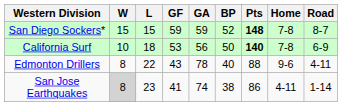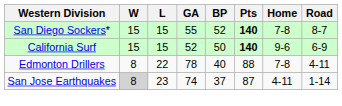 <table class="wikitable"  style="width:470px; font-size:95%; text-align:center;">
 <tr>
 <th style="width:30%;">Western Division</th>
 <th style="width:7.5%;">W</th>
 <th style="width:7.5%;">L</th>
-<th style="width:7.5%;">GF</th>
 <th style="width:7.5%;">GA</th>
 <th style="width:7.5%;">BP</th>
 <th style="width:7.5%;">Pts</th>
 <th style="width:7.5%;">Home</th>
 <th style="width:7.5%;">Road</th>
 </tr>
 <tr style="background:#cfc;">
 <td><a href='#'>San Diego Sockers</a>*</td>
 <td>15</td>
 <td>15</td>
-<td>59</td>
-<td>59</td>
+<td>55</td>
 <td>52</td>
-<td><strong>148</strong></td>
+<td><strong>140</strong></td>
 <td>7-8</td>
 <td>8-7</td>
 </tr>
 <tr style="background:#cfc;">
 <td><a href='#'>California Surf</a></td>
-<td>10</td>
-<td>18</td>
-<td>53</td>
-<td>56</td>
+<td>15</td>
+<td>15</td>
+<td>52</td>
 <td>50</td>
 <td><strong>140</strong></td>
-<td>7-8</td>
+<td>9-6</td>
 <td>6-9</td>
 </tr>
 <tr>
 <td><a href='#'>Edmonton Drillers</a></td>
 <td>8</td>
 <td>22</td>
-<td>43</td>
 <td>78</td>
 <td>40</td>
 <td>88</td>
-<td>9-6</td>
+<td>7-8</td>
 <td>4-11</td>
 </tr>
 <tr>
 <td><a href='#'>San Jose Earthquakes</a></td>
 <td style="background: lightgrey;">8</td>
 <td>23</td>
-<td>41</td>
 <td>74</td>
-<td>38</td>
-<td>86</td>
+<td>37</td>
+<td>87</td>
 <td>4-11</td>
 <td>1-14</td>
 </tr>
 </table>
